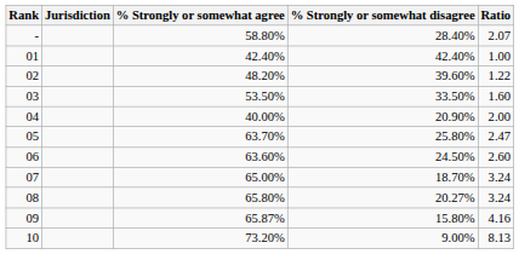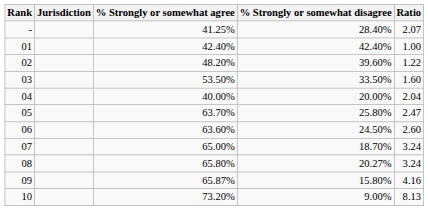 <table class="wikitable sortable" style="text-align:right; margin-left:10px">
 <tr>
 <th>Rank</th>
 <th style="text-align:center;">Jurisdiction</th>
 <th>% Strongly or somewhat agree</th>
 <th>% Strongly or somewhat disagree</th>
 <th>Ratio</th>
 </tr>
 <tr>
 <td>-</td>
 <td align="left"></td>
-<td>58.80%</td>
+<td>41.25%</td>
 <td>28.40%</td>
 <td>2.07</td>
 </tr>
 <tr>
 <td>01</td>
 <td align="left"></td>
 <td>42.40%</td>
 <td>42.40%</td>
 <td>1.00</td>
 </tr>
 <tr>
 <td>02</td>
 <td align="left"></td>
 <td>48.20%</td>
 <td>39.60%</td>
 <td>1.22</td>
 </tr>
 <tr>
 <td>03</td>
 <td align="left"></td>
 <td>53.50%</td>
 <td>33.50%</td>
 <td>1.60</td>
 </tr>
 <tr>
 <td>04</td>
 <td align="left"></td>
 <td>40.00%</td>
-<td>20.90%</td>
-<td>2.00</td>
+<td>20.00%</td>
+<td>2.04</td>
 </tr>
 <tr>
 <td>05</td>
 <td align="left"></td>
 <td>63.70%</td>
 <td>25.80%</td>
 <td>2.47</td>
 </tr>
 <tr>
 <td>06</td>
 <td align="left"></td>
 <td>63.60%</td>
 <td>24.50%</td>
 <td>2.60</td>
 </tr>
 <tr>
 <td>07</td>
 <td align="left"></td>
 <td>65.00%</td>
 <td>18.70%</td>
 <td>3.24</td>
 </tr>
 <tr>
 <td>08</td>
 <td align="left"></td>
 <td>65.80%</td>
 <td>20.27%</td>
 <td>3.24</td>
 </tr>
 <tr>
 <td>09</td>
 <td align="left"></td>
 <td>65.87%</td>
 <td>15.80%</td>
 <td>4.16</td>
 </tr>
 <tr>
 <td>10</td>
 <td align="left"></td>
 <td>73.20%</td>
 <td>9.00%</td>
 <td>8.13</td>
 </tr>
 </table>
